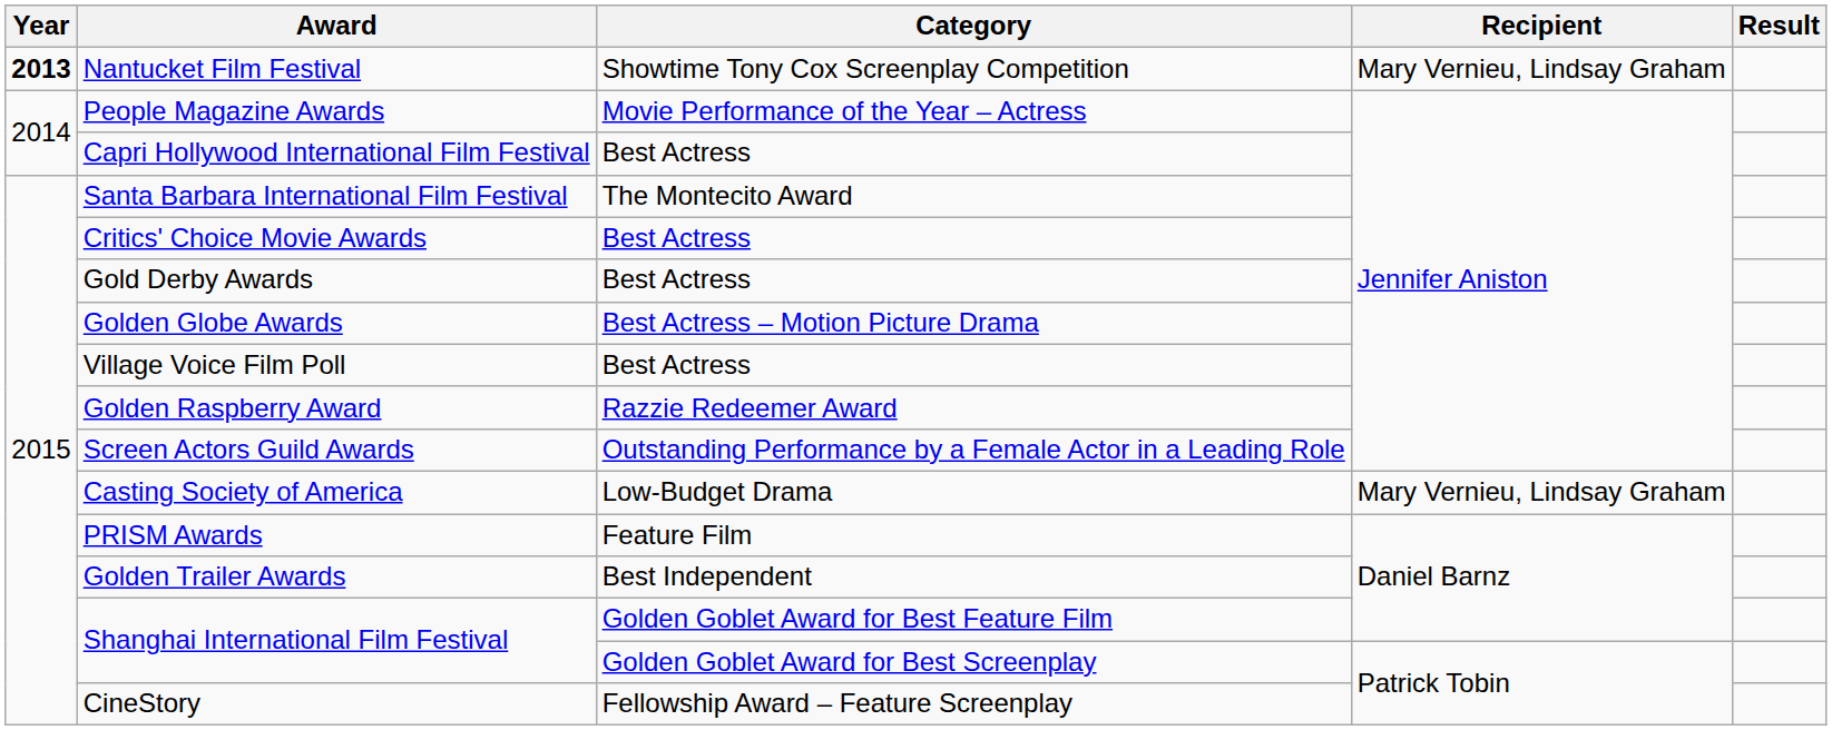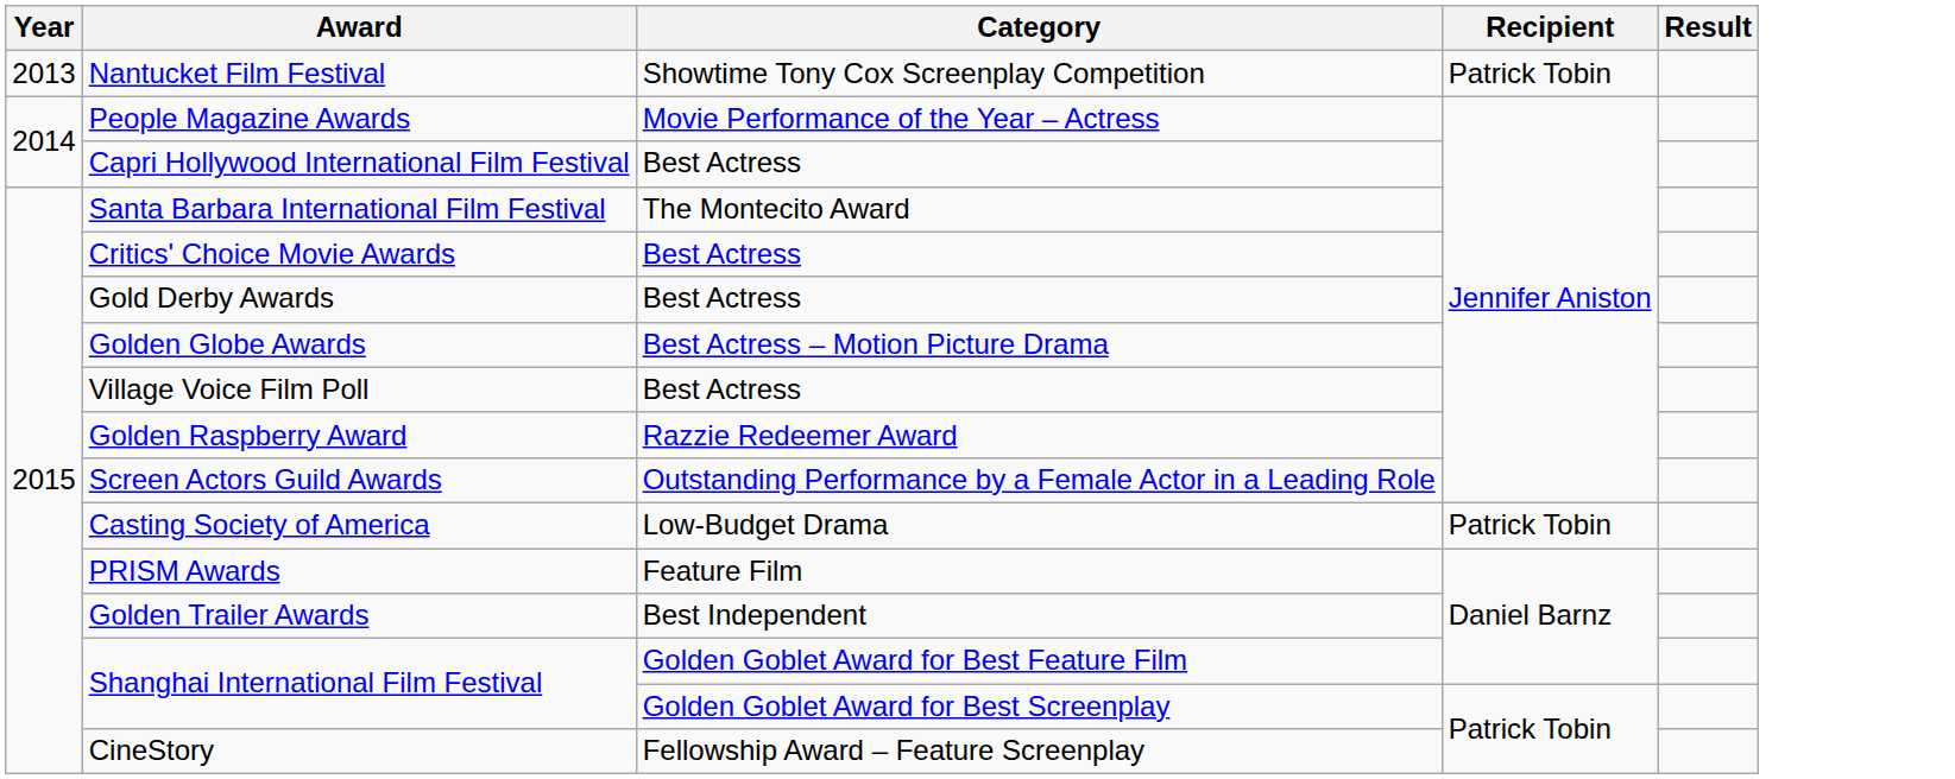 <table class="wikitable sortable">
 <tr>
 <th>Year</th>
 <th>Award</th>
 <th>Category</th>
 <th>Recipient</th>
 <th>Result</th>
 </tr>
 <tr>
-<td><strong>2013</strong></td>
+<td>2013</td>
 <td><a href='#'>Nantucket Film Festival</a></td>
 <td>Showtime Tony Cox Screenplay Competition</td>
-<td>Mary Vernieu, Lindsay Graham</td>
+<td>Patrick Tobin</td>
 <td></td>
 </tr>
 <tr>
 <td rowspan="2">2014</td>
 <td><a href='#'>People Magazine Awards</a></td>
 <td><a href='#'>Movie Performance of the Year – Actress</a></td>
 <td rowspan="9"><a href='#'>Jennifer Aniston</a></td>
 <td></td>
 </tr>
 <tr>
 <td><a href='#'>Capri Hollywood International Film Festival</a></td>
 <td>Best Actress</td>
 <td></td>
 </tr>
 <tr>
 <td rowspan="13">2015</td>
 <td><a href='#'>Santa Barbara International Film Festival</a></td>
 <td>The Montecito Award</td>
 <td></td>
 </tr>
 <tr>
 <td><a href='#'>Critics' Choice Movie Awards</a></td>
 <td><a href='#'>Best Actress</a></td>
 <td></td>
 </tr>
 <tr>
 <td>Gold Derby Awards</td>
 <td>Best Actress</td>
 <td></td>
 </tr>
 <tr>
 <td><a href='#'>Golden Globe Awards</a></td>
 <td><a href='#'>Best Actress – Motion Picture Drama</a></td>
 <td></td>
 </tr>
 <tr>
 <td>Village Voice Film Poll</td>
 <td>Best Actress</td>
 <td></td>
 </tr>
 <tr>
 <td><a href='#'>Golden Raspberry Award</a></td>
 <td><a href='#'>Razzie Redeemer Award</a></td>
 <td></td>
 </tr>
 <tr>
 <td><a href='#'>Screen Actors Guild Awards</a></td>
 <td><a href='#'>Outstanding Performance by a Female Actor in a Leading Role</a></td>
 <td></td>
 </tr>
 <tr>
 <td><a href='#'>Casting Society of America</a></td>
 <td>Low-Budget Drama</td>
-<td>Mary Vernieu, Lindsay Graham</td>
+<td>Patrick Tobin</td>
 <td></td>
 </tr>
 <tr>
 <td><a href='#'>PRISM Awards</a></td>
 <td>Feature Film</td>
 <td rowspan="3">Daniel Barnz</td>
 <td></td>
 </tr>
 <tr>
 <td><a href='#'>Golden Trailer Awards</a></td>
 <td>Best Independent</td>
 <td></td>
 </tr>
 <tr>
 <td rowspan="2"><a href='#'>Shanghai International Film Festival</a></td>
 <td><a href='#'>Golden Goblet Award for Best Feature Film</a></td>
 <td></td>
 </tr>
 <tr>
 <td><a href='#'>Golden Goblet Award for Best Screenplay</a></td>
 <td rowspan="2">Patrick Tobin</td>
 <td></td>
 </tr>
 <tr>
 <td>CineStory</td>
 <td>Fellowship Award – Feature Screenplay</td>
 <td></td>
 </tr>
 </table>
